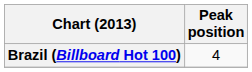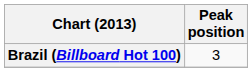 <table class="wikitable sortable plainrowheaders" style="text-align:center">
 <tr>
 <th scope="col">Chart (2013)</th>
 <th scope="col">Peak<br> position</th>
 </tr>
 <tr>
 <th scope="row">Brazil (<a href='#'><em>Billboard</em> Hot 100</a>)</th>
-<td align="center">4</td>
+<td align="center">3</td>
 </tr>
 <tr>
 </tr>
 </table>
